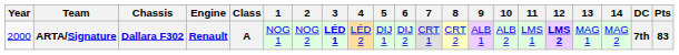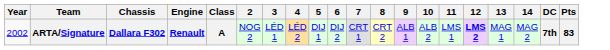 <table class="wikitable" style="text-align:center; font-size:85%">
 <tr>
 <th>Year</th>
 <th>Team</th>
 <th>Chassis</th>
 <th>Engine</th>
 <th>Class</th>
-<th>1</th>
 <th>2</th>
 <th>3</th>
 <th>4</th>
 <th>5</th>
 <th>6</th>
 <th>7</th>
 <th>8</th>
 <th>9</th>
 <th>10</th>
 <th>11</th>
 <th>12</th>
 <th>13</th>
 <th>14</th>
 <th>DC</th>
 <th>Pts</th>
 </tr>
 <tr>
-<td><a href='#'>2000</a></td>
+<td><a href='#'>2002</a></td>
 <th nowrap>ARTA/<a href='#'>Signature</a></th>
 <th nowrap><a href='#'>Dallara F302</a></th>
 <th><a href='#'>Renault</a></th>
 <th>A</th>
-<td style="background:#DFFFDF;"><a href='#'>NOG<br>1</a><br></td>
 <td style="background:#DFFFDF;"><a href='#'>NOG<br>2</a><br></td>
-<td style="background:#DFFFDF;"><strong><a href='#'>LÉD<br>1</a><br></strong></td>
+<td style="background:#DFFFDF;"><a href='#'>LÉD<br>1</a><br></td>
 <td style="background:#FFDF9F;"><a href='#'>LÉD<br>2</a><br></td>
 <td style="background:#DFFFDF;"><a href='#'>DIJ<br>1</a><br></td>
 <td style="background:#DFFFDF;"><a href='#'>DIJ<br>2</a><br></td>
 <td style="background:#DFDFDF;"><a href='#'>CRT<br>1</a><br></td>
 <td style="background:#FFFFBF;"><a href='#'>CRT<br>2</a><br></td>
 <td style="background:#EFCFFF;"><a href='#'>ALB<br>1</a><br></td>
 <td style="background:#DFFFDF;"><a href='#'>ALB<br>2</a><br></td>
 <td style="background:#DFFFDF;"><a href='#'>LMS<br>1</a><br></td>
 <td style="background:#EFCFFF;"><strong><a href='#'>LMS<br>2</a><br></strong></td>
 <td style="background:#DFFFDF;"><a href='#'>MAG<br>1</a><br></td>
 <td style="background:#DFFFDF;"><a href='#'>MAG<br>2</a><br></td>
 <th>7th</th>
 <th>83</th>
 </tr>
 </table>
